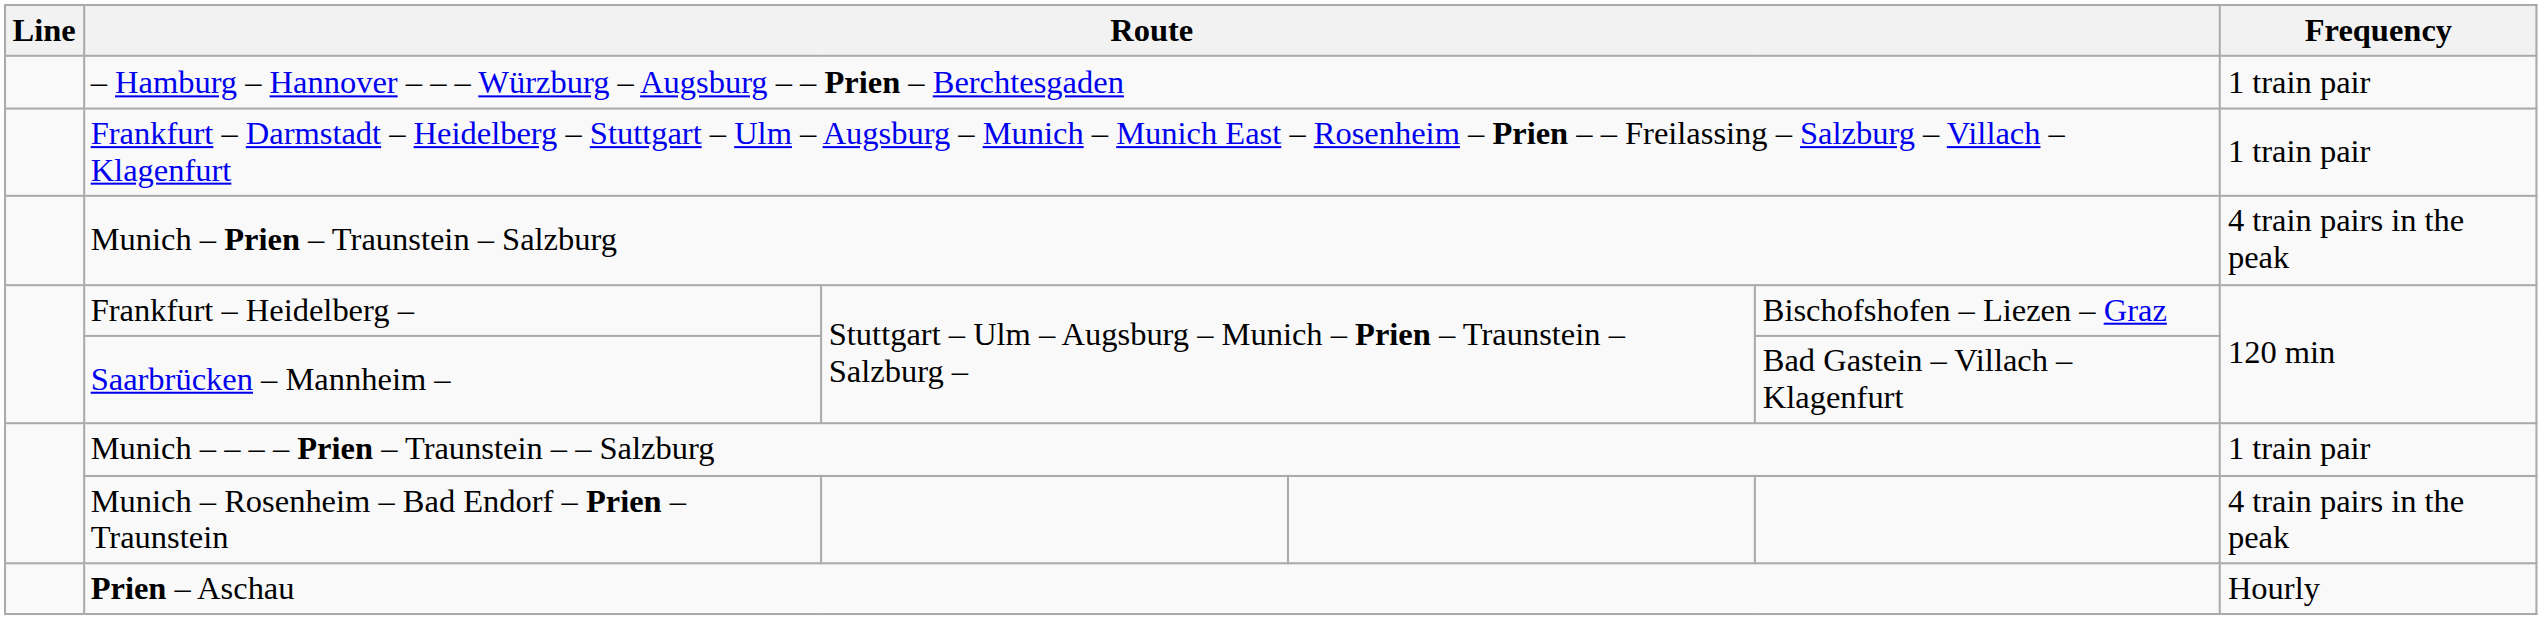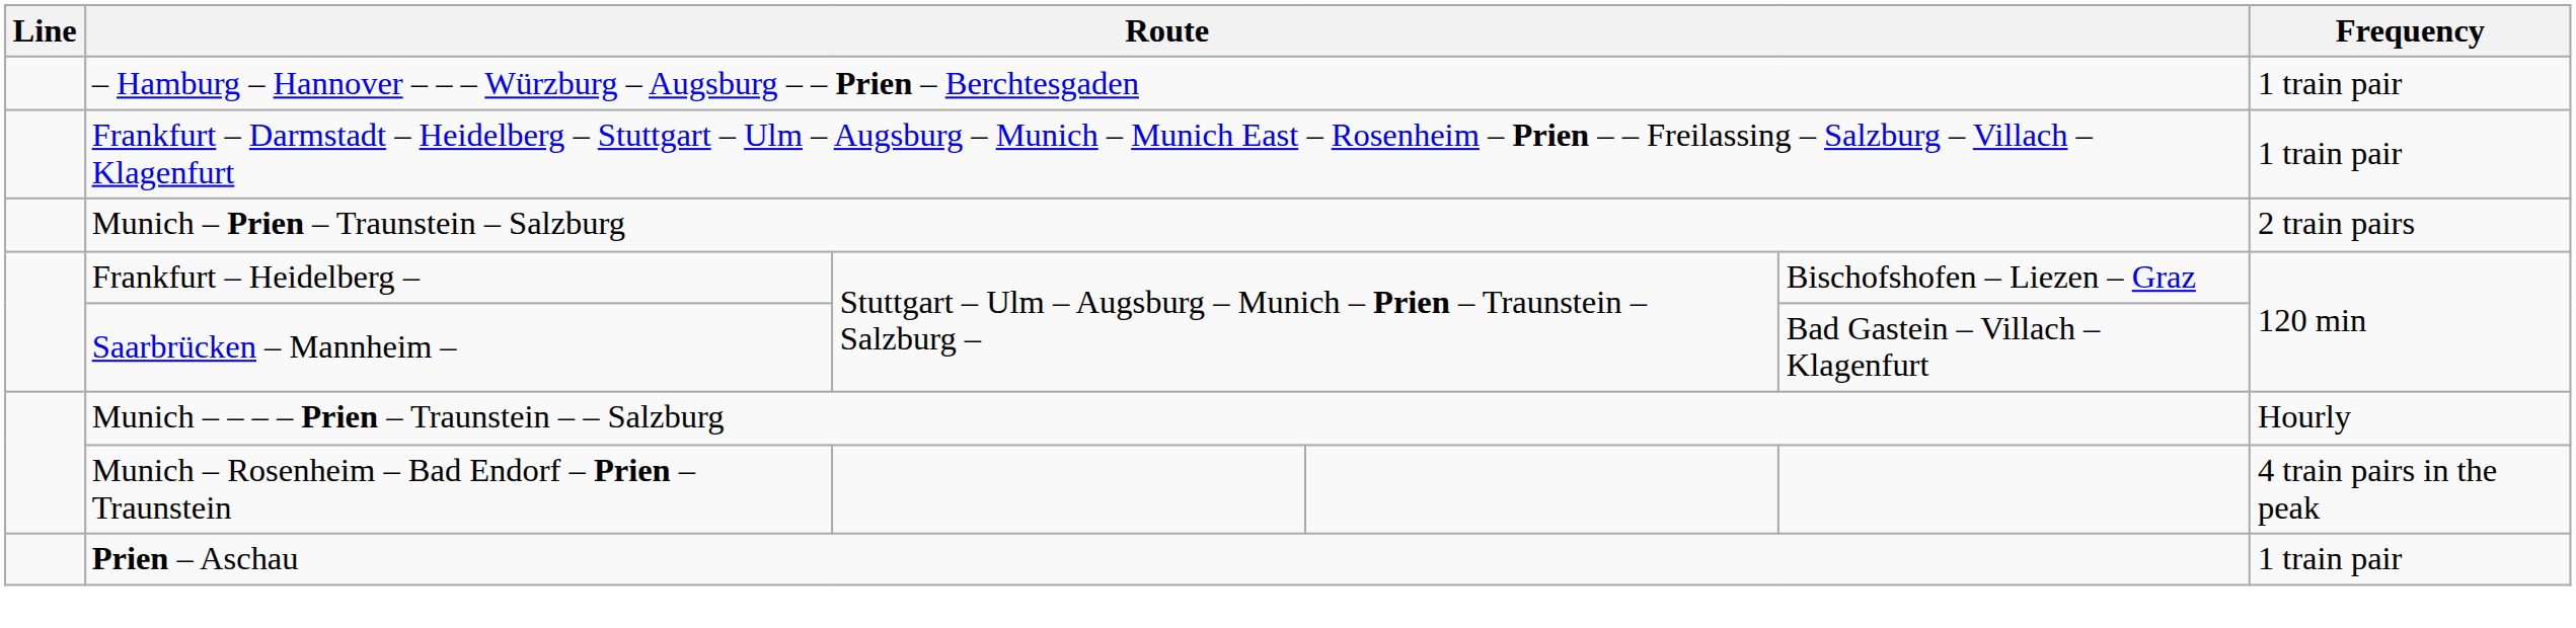 <table class="wikitable">
 <tr>
 <th>Line</th>
 <th colspan="4">Route</th>
 <th>Frequency</th>
 </tr>
 <tr>
 <td></td>
 <td colspan="4"> – <a href='#'>Hamburg</a> – <a href='#'>Hannover</a> –  –  – <a href='#'>Würzburg</a> – <a href='#'>Augsburg</a> –  – <strong>Prien</strong> – <a href='#'>Berchtesgaden</a></td>
 <td>1 train pair</td>
 </tr>
 <tr>
 <td></td>
 <td colspan="4"><a href='#'>Frankfurt</a> – <a href='#'>Darmstadt</a> – <a href='#'>Heidelberg</a> – <a href='#'>Stuttgart</a> – <a href='#'>Ulm</a> – <a href='#'>Augsburg</a> – <a href='#'>Munich</a> – <a href='#'>Munich East</a> – <a href='#'>Rosenheim</a> – <strong>Prien</strong> –  – Freilassing – <a href='#'>Salzburg</a> – <a href='#'>Villach</a> – <a href='#'>Klagenfurt</a></td>
 <td>1 train pair</td>
 </tr>
 <tr>
 <td></td>
 <td colspan="4">Munich – <strong>Prien</strong> – Traunstein – Salzburg</td>
-<td>4 train pairs in the peak</td>
+<td>2 train pairs</td>
 </tr>
 <tr>
 <td rowspan="2"></td>
 <td>Frankfurt – Heidelberg –</td>
 <td colspan="2" rowspan="2">Stuttgart – Ulm – Augsburg – Munich – <strong>Prien</strong> – Traunstein – Salzburg –</td>
 <td>Bischofshofen – Liezen – <a href='#'>Graz</a></td>
 <td rowspan="2">120 min</td>
 </tr>
 <tr>
 <td><a href='#'>Saarbrücken</a> – Mannheim –</td>
 <td>Bad Gastein – Villach – Klagenfurt</td>
 </tr>
 <tr>
 <td rowspan="2"></td>
 <td colspan="4">Munich –  –  –  – <strong>Prien</strong> – Traunstein –  – Salzburg</td>
-<td>1 train pair</td>
+<td>Hourly</td>
 </tr>
 <tr>
 <td>Munich – Rosenheim – Bad Endorf – <strong>Prien</strong> – Traunstein</td>
 <td></td>
 <td></td>
 <td></td>
 <td>4 train pairs in the peak</td>
 </tr>
 <tr>
 <td></td>
 <td colspan="4"><strong>Prien</strong> – Aschau</td>
-<td>Hourly</td>
+<td>1 train pair</td>
 </tr>
 </table>
